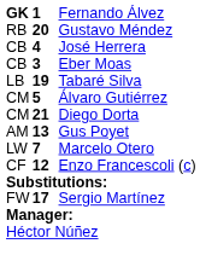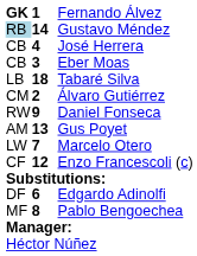 <table style="font-size:90%; margin:0.2em auto;" cellspacing="0" cellpadding="0">
 <tr>
 <th width="25"></th>
 <th width="25"></th>
 </tr>
 <tr>
 <td><strong>GK</strong></td>
 <td><strong>1</strong></td>
 <td><a href='#'>Fernando Álvez</a></td>
 </tr>
 <tr>
-<td>RB</td>
-<td><strong>20</strong></td>
+<td style="background: lightblue;">RB</td>
+<td><strong>14</strong></td>
 <td><a href='#'>Gustavo Méndez</a></td>
 <td></td>
 </tr>
 <tr>
 <td>CB</td>
 <td><strong>4</strong></td>
 <td><a href='#'>José Herrera</a></td>
 <td></td>
 </tr>
 <tr>
 <td>CB</td>
 <td><strong>3</strong></td>
 <td><a href='#'>Eber Moas</a></td>
 </tr>
 <tr>
 <td>LB</td>
-<td><strong>19</strong></td>
+<td><strong>18</strong></td>
 <td><a href='#'>Tabaré Silva</a></td>
 <td></td>
 <td></td>
 </tr>
 <tr>
 <td>CM</td>
-<td><strong>5</strong></td>
+<td><strong>2</strong></td>
 <td><a href='#'>Álvaro Gutiérrez</a></td>
 </tr>
 <tr>
-<td>CM</td>
-<td><strong>21</strong></td>
-<td><a href='#'>Diego Dorta</a></td>
+<td>RW</td>
+<td><strong>9</strong></td>
+<td><a href='#'>Daniel Fonseca</a></td>
 <td></td>
 <td></td>
 </tr>
 <tr>
 <td>AM</td>
 <td><strong>13</strong></td>
 <td><a href='#'>Gus Poyet</a></td>
 <td></td>
 </tr>
 <tr>
 <td>LW</td>
 <td><strong>7</strong></td>
 <td><a href='#'>Marcelo Otero</a></td>
 </tr>
 <tr>
 <td>CF</td>
 <td><strong>12</strong></td>
 <td><a href='#'>Enzo Francescoli</a> (<a href='#'>c</a>)</td>
 </tr>
 <tr>
 <td colspan=4><strong>Substitutions:</strong></td>
 </tr>
 <tr>
-<td>FW</td>
-<td><strong>17</strong></td>
-<td><a href='#'>Sergio Martínez</a></td>
+<td>DF</td>
+<td><strong>6</strong></td>
+<td><a href='#'>Edgardo Adinolfi</a></td>
+<td></td>
+<td></td>
+</tr>
+<tr>
+<td>MF</td>
+<td><strong>8</strong></td>
+<td><a href='#'>Pablo Bengoechea</a></td>
 <td></td>
 <td></td>
 </tr>
 <tr>
 <td colspan=4><strong>Manager:</strong></td>
 </tr>
 <tr>
 <td colspan="4"><a href='#'>Héctor Núñez</a></td>
 </tr>
 </table>
